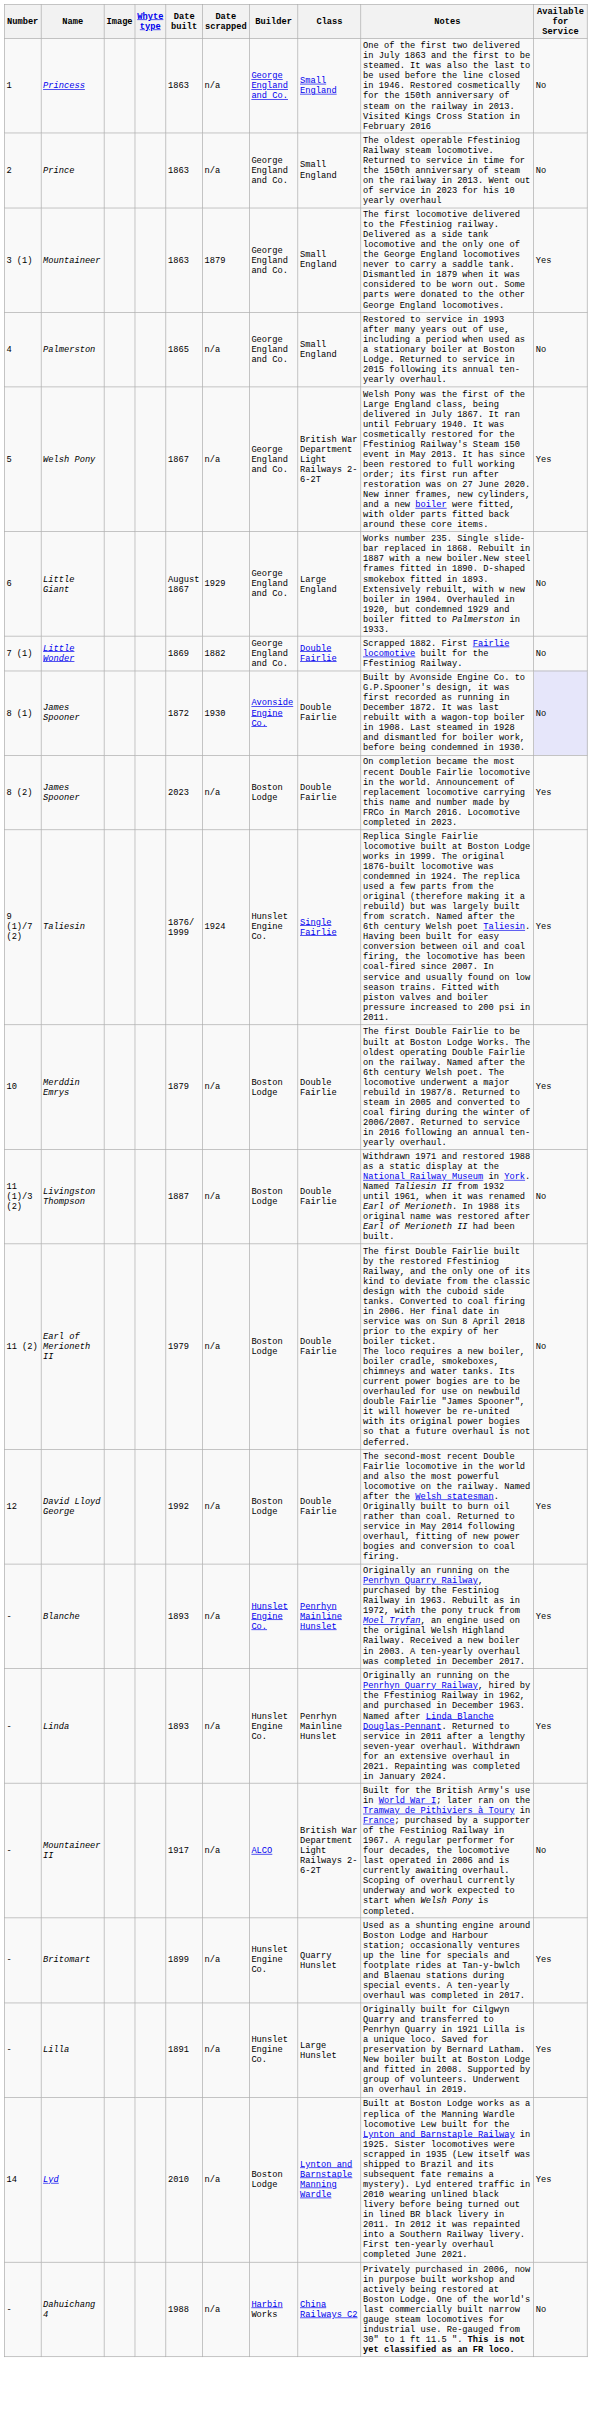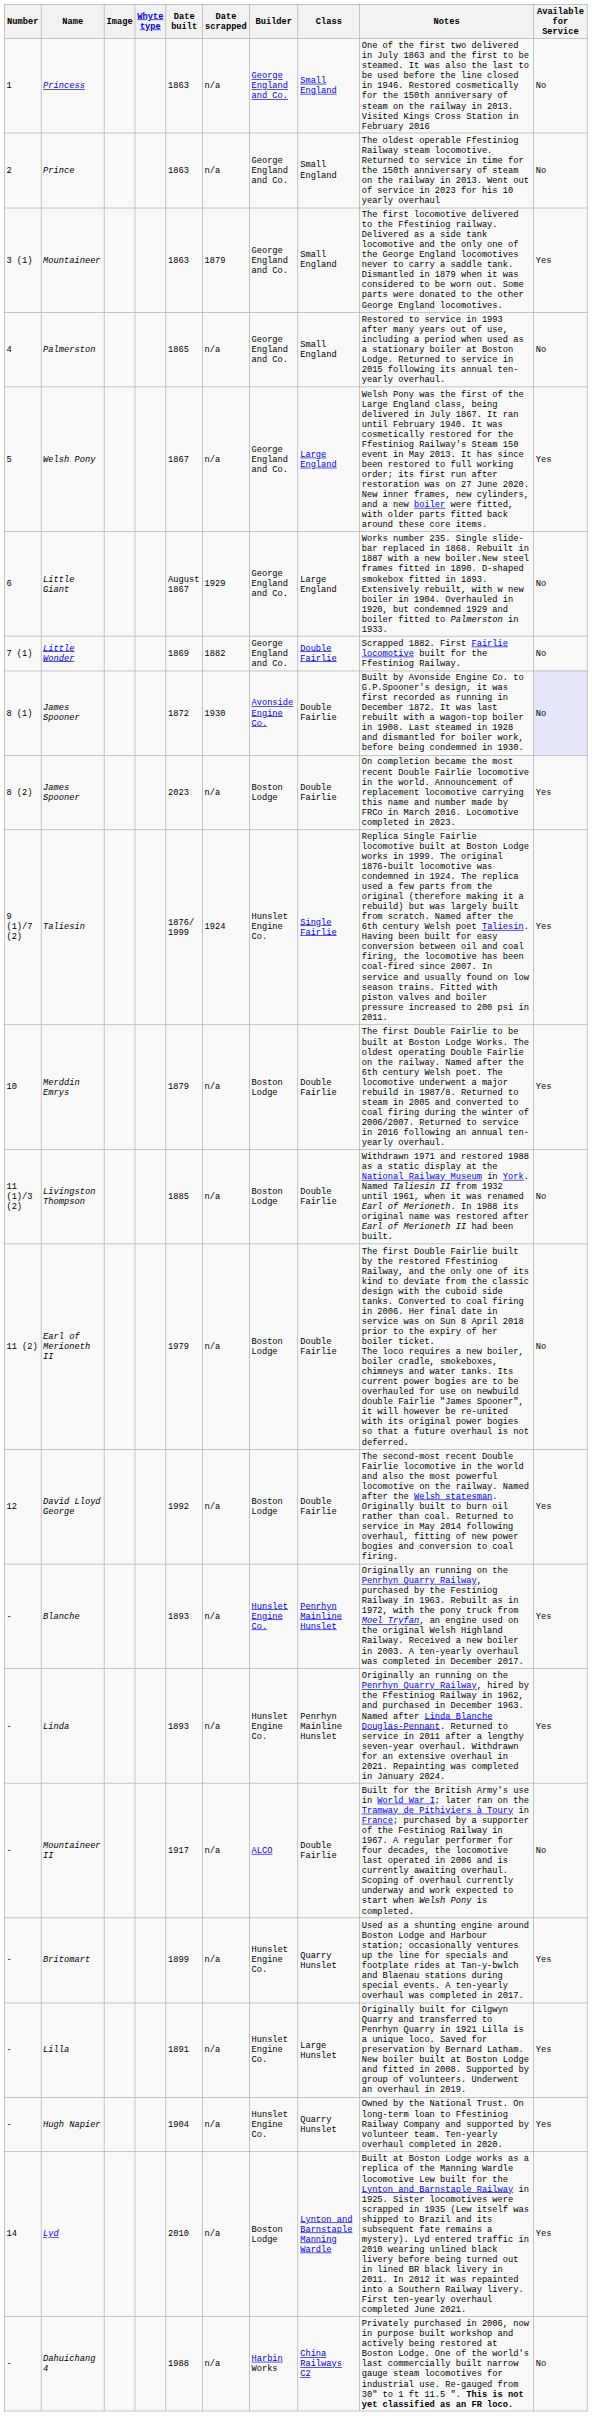 <table class="wikitable">
 <tr>
 <th>Number</th>
 <th>Name</th>
 <th>Image</th>
 <th><a href='#'>Whyte type</a></th>
 <th>Date<br>built</th>
 <th>Date scrapped</th>
 <th>Builder</th>
 <th>Class</th>
 <th>Notes</th>
 <th>Available for Service</th>
 </tr>
 <tr>
 <td>1</td>
 <td><a href='#'><em>Princess</em></a></td>
 <td></td>
 <td></td>
 <td>1863</td>
 <td>n/a</td>
 <td><a href='#'>George England and Co.</a></td>
 <td><a href='#'>Small England</a></td>
 <td>One of the first two delivered in July 1863 and the first to be steamed. It was also the last to be used before the line closed in 1946. Restored cosmetically for the 150th anniversary of steam on the railway in 2013. Visited Kings Cross Station in February 2016</td>
 <td>No</td>
 </tr>
 <tr>
 <td>2</td>
 <td><em>Prince</em></td>
 <td></td>
 <td></td>
 <td>1863</td>
 <td>n/a</td>
 <td>George England and Co.</td>
 <td>Small England</td>
 <td>The oldest operable Ffestiniog Railway steam locomotive. Returned to service in time for the 150th anniversary of steam on the railway in 2013. Went out of service in 2023 for his 10 yearly overhaul</td>
 <td>No</td>
 </tr>
 <tr>
 <td>3 (1)</td>
 <td><em>Mountaineer</em></td>
 <td></td>
 <td></td>
 <td>1863</td>
 <td>1879</td>
 <td>George England and Co.</td>
 <td>Small England</td>
 <td>The first locomotive delivered to the Ffestiniog railway. Delivered as a side tank locomotive and the only one of the George England locomotives never to carry a saddle tank. Dismantled in 1879 when it was considered to be worn out. Some parts were donated to the other George England locomotives.</td>
 <td>Yes</td>
 </tr>
 <tr>
 <td>4</td>
 <td><em>Palmerston</em></td>
 <td></td>
 <td></td>
 <td>1865</td>
 <td>n/a</td>
 <td>George England and Co.</td>
 <td>Small England</td>
 <td>Restored to service in 1993 after many years out of use, including a period when used as a stationary boiler at Boston Lodge. Returned to service in 2015 following its annual ten-yearly overhaul.</td>
 <td>No</td>
 </tr>
 <tr>
 <td>5</td>
 <td><em>Welsh Pony</em></td>
 <td></td>
 <td></td>
 <td>1867</td>
 <td>n/a</td>
 <td>George England and Co.</td>
-<td>British War Department Light Railways 2-6-2T</td>
+<td><a href='#'>Large England</a></td>
 <td>Welsh Pony was the first of the Large England class, being delivered in July 1867. It ran until February 1940. It was cosmetically restored for the Ffestiniog Railway's Steam 150 event in May 2013. It has since been restored to full working order; its first run after restoration was on 27 June 2020. New inner frames, new cylinders, and a new <a href='#'>boiler</a> were fitted, with older parts fitted back around these core items.</td>
 <td>Yes</td>
 </tr>
 <tr>
 <td>6</td>
 <td><em>Little Giant</em></td>
 <td></td>
 <td></td>
 <td>August 1867</td>
 <td>1929</td>
 <td>George England and Co.</td>
 <td>Large England</td>
 <td>Works number 235. Single slide-bar replaced in 1868. Rebuilt in 1887 with a new boiler.New steel frames fitted in 1890. D-shaped smokebox fitted in 1893. Extensively rebuilt, with w new boiler in 1904. Overhauled in 1920, but condemned 1929 and boiler fitted to <em>Palmerston</em> in 1933.</td>
 <td>No</td>
 </tr>
 <tr>
 <td>7 (1)</td>
 <td><a href='#'><em>Little Wonder</em></a></td>
 <td></td>
 <td></td>
 <td>1869</td>
 <td>1882</td>
 <td>George England and Co.</td>
 <td><a href='#'>Double Fairlie</a></td>
 <td>Scrapped 1882. First <a href='#'>Fairlie locomotive</a> built for the Ffestiniog Railway.</td>
 <td>No</td>
 </tr>
 <tr>
 <td>8 (1)</td>
 <td><em>James Spooner</em></td>
 <td></td>
 <td></td>
 <td>1872</td>
 <td>1930</td>
 <td><a href='#'>Avonside Engine Co.</a></td>
 <td>Double Fairlie</td>
 <td>Built by Avonside Engine Co. to G.P.Spooner's design, it was first recorded as running in December 1872. It was last rebuilt with a wagon-top boiler in 1908. Last steamed in 1928 and dismantled for boiler work, before being condemned in 1930.</td>
 <td style="background: lavender;">No</td>
 </tr>
 <tr>
 <td>8 (2)</td>
 <td><em>James Spooner</em></td>
 <td></td>
 <td></td>
 <td>2023</td>
 <td>n/a</td>
 <td>Boston Lodge</td>
 <td>Double Fairlie</td>
 <td>On completion became the most recent Double Fairlie locomotive in the world. Announcement of replacement locomotive carrying this name and number made by FRCo in March 2016. Locomotive completed in 2023.</td>
 <td>Yes</td>
 </tr>
 <tr>
 <td>9 (1)/7 (2)</td>
 <td><em>Taliesin</em></td>
 <td><br></td>
 <td></td>
 <td>1876/<br>1999</td>
 <td>1924</td>
 <td>Hunslet Engine Co.</td>
 <td><a href='#'>Single Fairlie</a></td>
 <td>Replica Single Fairlie locomotive built at Boston Lodge works in 1999. The original 1876-built locomotive was condemned in 1924. The replica used a few parts from the original (therefore making it a rebuild) but was largely built from scratch. Named after the 6th century Welsh poet <a href='#'>Taliesin</a>. Having been built for easy conversion between oil and coal firing, the locomotive has been coal-fired since 2007. In service and usually found on low season trains. Fitted with piston valves and boiler pressure increased to 200 psi in 2011.</td>
 <td>Yes</td>
 </tr>
 <tr>
 <td>10</td>
 <td><em>Merddin Emrys</em></td>
 <td></td>
 <td></td>
 <td>1879</td>
 <td>n/a</td>
 <td>Boston Lodge</td>
 <td>Double Fairlie</td>
 <td>The first Double Fairlie to be built at Boston Lodge Works. The oldest operating Double Fairlie on the railway. Named after the 6th century Welsh poet. The locomotive underwent a major rebuild in 1987/8. Returned to steam in 2005 and converted to coal firing during the winter of 2006/2007. Returned to service in 2016 following an annual ten-yearly overhaul.</td>
 <td>Yes</td>
 </tr>
 <tr>
 <td>11 (1)/3 (2)</td>
 <td><em>Livingston Thompson</em></td>
 <td></td>
 <td></td>
-<td>1887</td>
+<td>1885</td>
 <td>n/a</td>
 <td>Boston Lodge</td>
 <td>Double Fairlie</td>
 <td>Withdrawn 1971 and restored 1988 as a static display at the <a href='#'>National Railway Museum</a> in <a href='#'>York</a>. Named <em>Taliesin II</em> from 1932 until 1961, when it was renamed <em>Earl of Merioneth</em>. In 1988 its original name was restored after <em>Earl of Merioneth II</em> had been built.</td>
 <td>No</td>
 </tr>
 <tr>
 <td>11 (2)</td>
 <td><em>Earl of Merioneth II</em></td>
 <td></td>
 <td></td>
 <td>1979</td>
 <td>n/a</td>
 <td>Boston Lodge</td>
 <td>Double Fairlie</td>
 <td>The first Double Fairlie built by the restored Ffestiniog Railway, and the only one of its kind to deviate from the classic design with the cuboid side tanks. Converted to coal firing in 2006. Her final date in service was on Sun 8 April 2018 prior to the expiry of her boiler ticket.<br>The loco requires a new boiler, boiler cradle, smokeboxes, chimneys and water tanks. Its current power bogies are to be overhauled for use on newbuild double Fairlie "James Spooner", it will however be re-united with its original power bogies so that a future overhaul is not deferred.</td>
 <td>No</td>
 </tr>
 <tr>
 <td>12</td>
 <td><em>David Lloyd George</em></td>
 <td></td>
 <td></td>
 <td>1992</td>
 <td>n/a</td>
 <td>Boston Lodge</td>
 <td>Double Fairlie</td>
 <td>The second-most recent Double Fairlie locomotive in the world and also the most powerful locomotive on the railway. Named after the <a href='#'>Welsh statesman</a>. Originally built to burn oil rather than coal. Returned to service in May 2014 following overhaul, fitting of new power bogies and conversion to coal firing.</td>
 <td>Yes</td>
 </tr>
 <tr>
 <td>-</td>
 <td><em>Blanche</em></td>
 <td></td>
 <td></td>
 <td>1893</td>
 <td>n/a</td>
 <td><a href='#'>Hunslet Engine Co.</a></td>
 <td><a href='#'>Penrhyn Mainline Hunslet</a></td>
 <td>Originally an  running on the <a href='#'>Penrhyn Quarry Railway</a>, purchased by the Festiniog Railway in 1963. Rebuilt as  in 1972, with the pony truck from <em><a href='#'>Moel Tryfan</a></em>, an engine used on the original Welsh Highland Railway. Received a new boiler in 2003. A ten-yearly overhaul was completed in December 2017.</td>
 <td>Yes</td>
 </tr>
 <tr>
 <td>-</td>
 <td><em>Linda</em></td>
 <td></td>
 <td></td>
 <td>1893</td>
 <td>n/a</td>
 <td>Hunslet Engine Co.</td>
 <td>Penrhyn Mainline Hunslet</td>
 <td>Originally an  running on the <a href='#'>Penrhyn Quarry Railway</a>, hired by the Ffestiniog Railway in 1962, and purchased in December 1963. Named after <a href='#'>Linda Blanche Douglas-Pennant</a>. Returned to service in 2011 after a lengthy seven-year overhaul. Withdrawn for an extensive overhaul in 2021. Repainting was completed in January 2024.</td>
 <td>Yes</td>
 </tr>
 <tr>
 <td>-</td>
 <td><em>Mountaineer II</em></td>
 <td></td>
 <td></td>
 <td>1917</td>
 <td>n/a</td>
 <td><a href='#'>ALCO</a></td>
-<td>British War Department Light Railways 2-6-2T</td>
+<td>Double Fairlie</td>
 <td>Built for the British Army's use in <a href='#'>World War I</a>; later ran on the <a href='#'>Tramway de Pithiviers à Toury</a> in <a href='#'>France</a>; purchased by a supporter of the Festiniog Railway in 1967. A regular performer for four decades, the locomotive last operated in 2006 and is currently awaiting overhaul. Scoping of overhaul currently underway and work expected to start when <em>Welsh Pony</em> is completed.</td>
 <td>No</td>
 </tr>
 <tr>
 <td>-</td>
 <td><em>Britomart</em></td>
 <td></td>
 <td></td>
 <td>1899</td>
 <td>n/a</td>
 <td>Hunslet Engine Co.</td>
 <td>Quarry Hunslet</td>
 <td>Used as a shunting engine around Boston Lodge and Harbour station; occasionally ventures up the line for specials and footplate rides at Tan-y-bwlch and Blaenau stations during special events. A ten-yearly overhaul was completed in 2017.</td>
 <td>Yes</td>
 </tr>
 <tr>
 <td>-</td>
 <td><em>Lilla</em></td>
 <td></td>
 <td></td>
 <td>1891</td>
 <td>n/a</td>
 <td>Hunslet Engine Co.</td>
 <td>Large Hunslet</td>
 <td>Originally built for Cilgwyn Quarry and transferred to Penrhyn Quarry in 1921 Lilla is a unique loco. Saved for preservation by Bernard Latham. New boiler built at Boston Lodge and fitted in 2008. Supported by group of volunteers. Underwent an overhaul in 2019.</td>
 <td>Yes</td>
 </tr>
 <tr>
+<td>-</td>
+<td><em>Hugh Napier</em></td>
+<td></td>
+<td></td>
+<td>1904</td>
+<td>n/a</td>
+<td>Hunslet Engine Co.</td>
+<td>Quarry Hunslet</td>
+<td>Owned by the National Trust. On long-term loan to Ffestiniog Railway Company and supported by volunteer team. Ten-yearly overhaul completed in 2020.</td>
+<td>Yes</td>
+</tr>
+<tr>
 <td>14</td>
 <td><a href='#'><em>Lyd</em></a></td>
 <td></td>
 <td></td>
 <td>2010</td>
 <td>n/a</td>
 <td>Boston Lodge</td>
 <td><a href='#'>Lynton and Barnstaple</a> <a href='#'>Manning Wardle</a></td>
 <td>Built at Boston Lodge works as a replica of the Manning Wardle locomotive Lew built for the <a href='#'>Lynton and Barnstaple Railway</a> in 1925. Sister  locomotives were scrapped in 1935 (Lew itself was shipped to Brazil and its subsequent fate remains a mystery). Lyd entered traffic in 2010 wearing unlined black livery before being turned out in lined BR black livery in 2011. In 2012 it was repainted into a Southern Railway livery. First ten-yearly overhaul completed June 2021.</td>
 <td>Yes</td>
 </tr>
 <tr>
 <td>-</td>
 <td><em>Dahuichang 4</em></td>
 <td></td>
 <td></td>
 <td>1988</td>
 <td>n/a</td>
 <td><a href='#'>Harbin</a> Works</td>
 <td><a href='#'>China Railways C2</a></td>
 <td>Privately purchased in 2006, now in purpose built workshop and actively being restored at Boston Lodge. One of the world's last commercially built narrow gauge steam locomotives for industrial use. Re-gauged from 30" to 1 ft 11.5 ". <strong>This is not yet classified as an FR loco.</strong></td>
 <td>No</td>
 </tr>
 </table>
